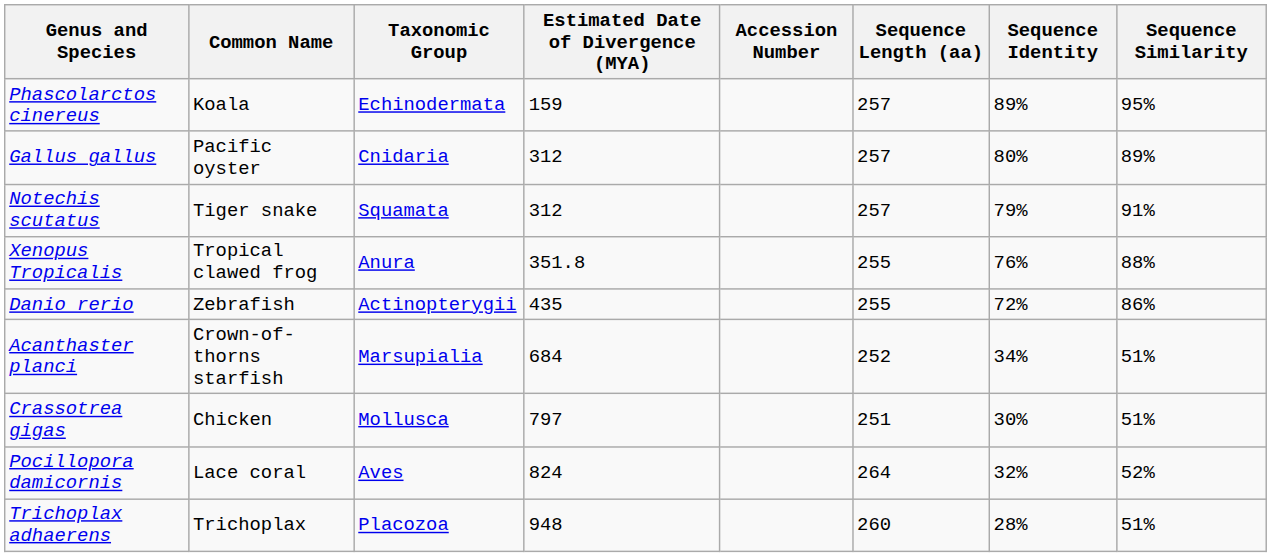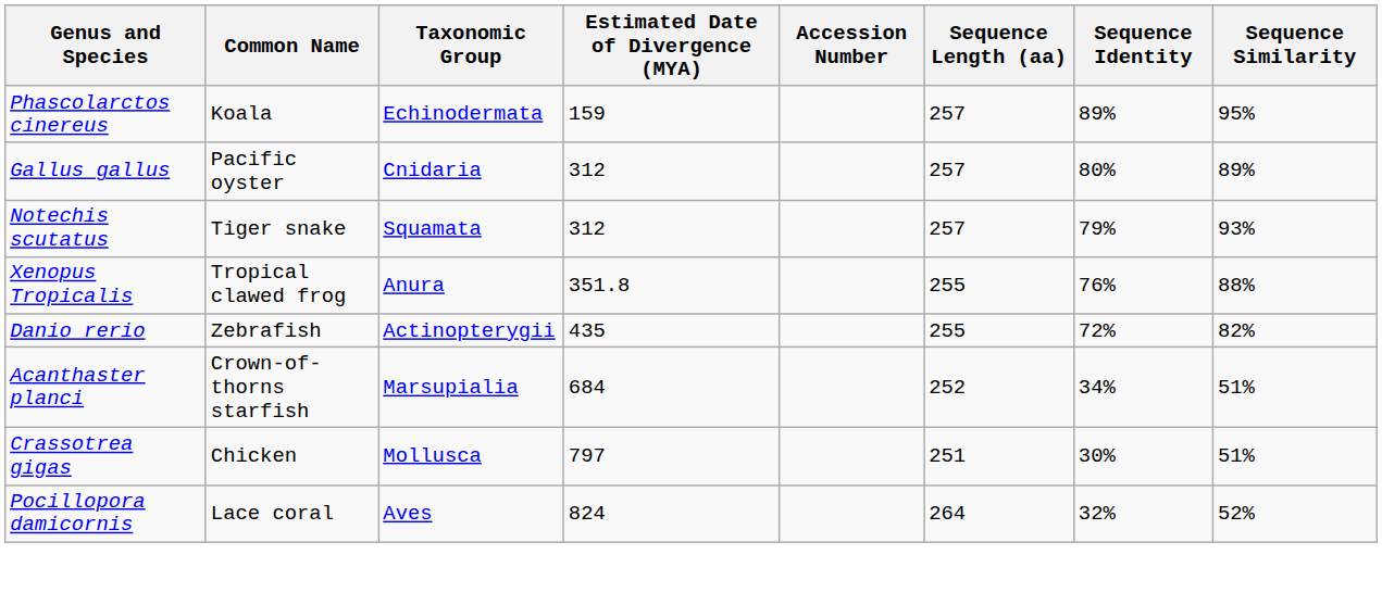 <table class="wikitable">
 <tr>
 <th>Genus and Species</th>
 <th>Common Name</th>
 <th>Taxonomic Group</th>
 <th>Estimated Date of Divergence (MYA)</th>
 <th>Accession Number</th>
 <th>Sequence Length (aa)</th>
 <th>Sequence Identity</th>
 <th>Sequence Similarity</th>
 </tr>
 <tr>
 <td><a href='#'><em>Phascolarctos cinereus</em></a></td>
 <td>Koala</td>
 <td><a href='#'>Echinodermata</a></td>
 <td>159</td>
 <td></td>
 <td>257</td>
 <td>89%</td>
 <td>95%</td>
 </tr>
 <tr>
 <td><a href='#'><em>Gallus gallus</em></a></td>
 <td>Pacific oyster</td>
 <td><a href='#'>Cnidaria</a></td>
 <td>312</td>
 <td></td>
 <td>257</td>
 <td>80%</td>
 <td>89%</td>
 </tr>
 <tr>
 <td><a href='#'><em>Notechis scutatus</em></a></td>
 <td>Tiger snake</td>
 <td><a href='#'>Squamata</a></td>
 <td>312</td>
 <td></td>
 <td>257</td>
 <td>79%</td>
-<td>91%</td>
+<td>93%</td>
 </tr>
 <tr>
 <td><a href='#'><em>Xenopus Tropicalis</em></a></td>
 <td>Tropical clawed frog</td>
 <td><a href='#'>Anura</a></td>
 <td>351.8</td>
 <td></td>
 <td>255</td>
 <td>76%</td>
 <td>88%</td>
 </tr>
 <tr>
 <td><a href='#'><em>Danio rerio</em></a></td>
 <td>Zebrafish</td>
 <td><a href='#'>Actinopterygii</a></td>
 <td>435</td>
 <td></td>
 <td>255</td>
 <td>72%</td>
-<td>86%</td>
+<td>82%</td>
 </tr>
 <tr>
 <td><a href='#'><em>Acanthaster planci</em></a></td>
 <td>Crown-of-thorns starfish</td>
 <td><a href='#'>Marsupialia</a></td>
 <td>684</td>
 <td></td>
 <td>252</td>
 <td>34%</td>
 <td>51%</td>
 </tr>
 <tr>
 <td><a href='#'><em>Crassotrea gigas</em></a></td>
 <td>Chicken</td>
 <td><a href='#'>Mollusca</a></td>
 <td>797</td>
 <td></td>
 <td>251</td>
 <td>30%</td>
 <td>51%</td>
 </tr>
 <tr>
 <td><em><a href='#'>Pocillopora damicornis</a></em></td>
 <td>Lace coral</td>
 <td><a href='#'>Aves</a></td>
 <td>824</td>
 <td></td>
 <td>264</td>
 <td>32%</td>
 <td>52%</td>
 </tr>
-<tr>
-<td><a href='#'><em>Trichoplax adhaerens</em></a></td>
-<td>Trichoplax</td>
-<td><a href='#'>Placozoa</a></td>
-<td>948</td>
-<td></td>
-<td>260</td>
-<td>28%</td>
-<td>51%</td>
-</tr>
 </table>
